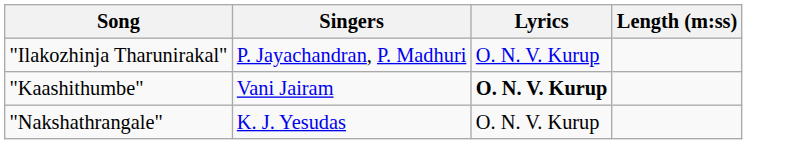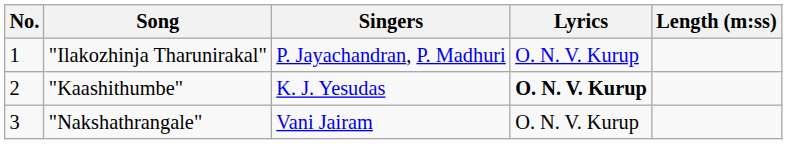 <table class="wikitable" style="font-size:95%;">
 <tr>
+<th>No.</th>
 <th>Song</th>
 <th>Singers</th>
 <th>Lyrics</th>
 <th>Length (m:ss)</th>
 </tr>
 <tr>
+<td>1</td>
 <td>"Ilakozhinja Tharunirakal"</td>
 <td><a href='#'>P. Jayachandran</a>, <a href='#'>P. Madhuri</a></td>
 <td><a href='#'>O. N. V. Kurup</a></td>
 <td></td>
 </tr>
 <tr>
+<td>2</td>
 <td>"Kaashithumbe"</td>
-<td><a href='#'>Vani Jairam</a></td>
+<td><a href='#'>K. J. Yesudas</a></td>
 <td><strong>O. N. V. Kurup</strong></td>
 <td></td>
 </tr>
 <tr>
+<td>3</td>
 <td>"Nakshathrangale"</td>
-<td><a href='#'>K. J. Yesudas</a></td>
+<td><a href='#'>Vani Jairam</a></td>
 <td>O. N. V. Kurup</td>
 <td></td>
 </tr>
 </table>
